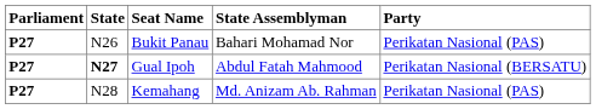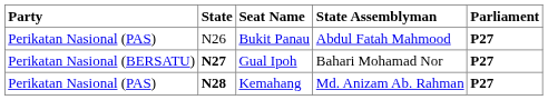 <table class="toccolours sortable" border="1" cellpadding="3" style="border-collapse:collapse; text-align: left;">
 <tr>
-<th align="center">Parliament</th>
+<th>Party</th>
 <th>State</th>
 <th>Seat Name</th>
 <th>State Assemblyman</th>
-<th>Party</th>
+<th align="center">Parliament</th>
 </tr>
 <tr>
-<th align="left">P27</th>
+<td><a href='#'>Perikatan Nasional</a> (<a href='#'>PAS</a>)</td>
 <td>N26</td>
 <td><a href='#'>Bukit Panau</a></td>
-<td>Bahari Mohamad Nor</td>
-<td><a href='#'>Perikatan Nasional</a> (<a href='#'>PAS</a>)</td>
+<td><a href='#'>Abdul Fatah Mahmood</a></td>
+<th align="left">P27</th>
 </tr>
 <tr>
-<th align="left">P27</th>
+<td><a href='#'>Perikatan Nasional</a> (<a href='#'>BERSATU</a>)</td>
 <td><strong>N27</strong></td>
 <td><a href='#'>Gual Ipoh</a></td>
-<td><a href='#'>Abdul Fatah Mahmood</a></td>
-<td><a href='#'>Perikatan Nasional</a> (<a href='#'>BERSATU</a>)</td>
+<td>Bahari Mohamad Nor</td>
+<th align="left">P27</th>
 </tr>
 <tr>
-<th align="left">P27</th>
-<td>N28</td>
+<td><a href='#'>Perikatan Nasional</a> (<a href='#'>PAS</a>)</td>
+<td><strong>N28</strong></td>
 <td><a href='#'>Kemahang</a></td>
 <td><a href='#'>Md. Anizam Ab. Rahman</a></td>
-<td><a href='#'>Perikatan Nasional</a> (<a href='#'>PAS</a>)</td>
+<th align="left">P27</th>
 </tr>
 </table>
